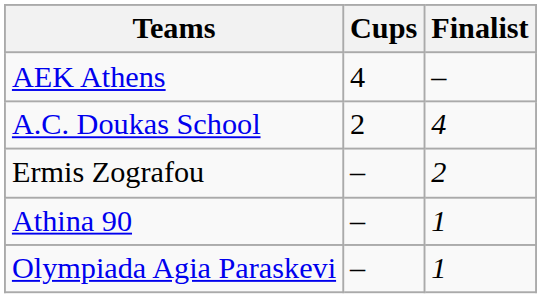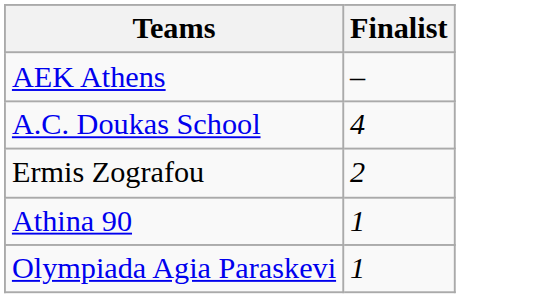 <table class="wikitable">
 <tr>
 <th>Teams</th>
-<th>Cups</th>
 <th>Finalist</th>
 </tr>
 <tr>
 <td><a href='#'>AEK Athens</a></td>
-<td>4</td>
 <td>–</td>
 </tr>
 <tr>
 <td><a href='#'>A.C. Doukas School</a></td>
-<td>2</td>
 <td><em>4</em></td>
 </tr>
 <tr>
 <td>Ermis Zografou</td>
-<td>–</td>
 <td><em>2</em></td>
 </tr>
 <tr>
 <td><a href='#'>Athina 90</a></td>
-<td>–</td>
 <td><em>1</em></td>
 </tr>
 <tr>
 <td><a href='#'>Olympiada Agia Paraskevi</a></td>
-<td>–</td>
 <td><em>1</em></td>
 </tr>
 </table>
